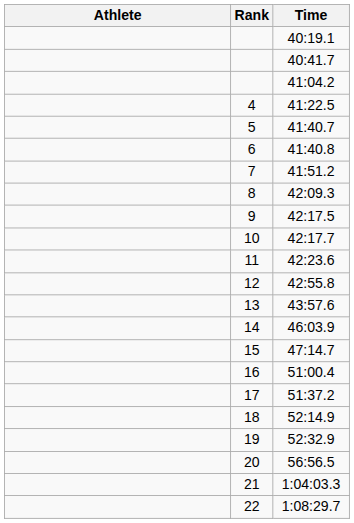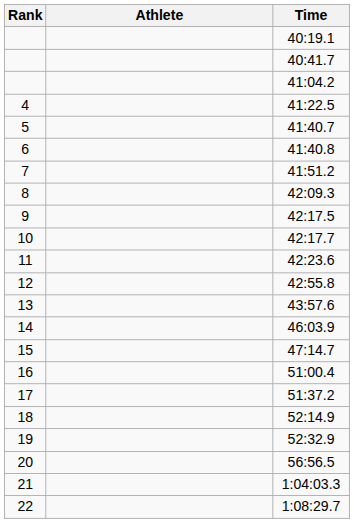 <table class=wikitable style="text-align:center">
 <tr>
+<th width=40>Rank</th>
 <th width=250>Athlete</th>
-<th width=40>Rank</th>
 <th width=80>Time</th>
 </tr>
 <tr>
+<td></td>
 <td align=left></td>
-<td></td>
 <td>40:19.1</td>
 </tr>
 <tr>
+<td></td>
 <td align=left></td>
-<td></td>
 <td>40:41.7</td>
 </tr>
 <tr>
+<td></td>
 <td align=left></td>
-<td></td>
 <td>41:04.2</td>
 </tr>
 <tr>
+<td>4</td>
 <td align=left></td>
-<td>4</td>
 <td>41:22.5</td>
 </tr>
 <tr>
+<td>5</td>
 <td align=left></td>
-<td>5</td>
 <td>41:40.7</td>
 </tr>
 <tr>
+<td>6</td>
 <td align=left></td>
-<td>6</td>
 <td>41:40.8</td>
 </tr>
 <tr>
+<td>7</td>
 <td align=left></td>
-<td>7</td>
 <td>41:51.2</td>
 </tr>
 <tr>
+<td>8</td>
 <td align=left></td>
-<td>8</td>
 <td>42:09.3</td>
 </tr>
 <tr>
+<td>9</td>
 <td align=left></td>
-<td>9</td>
 <td>42:17.5</td>
 </tr>
 <tr>
+<td>10</td>
 <td align=left></td>
-<td>10</td>
 <td>42:17.7</td>
 </tr>
 <tr>
+<td>11</td>
 <td align=left></td>
-<td>11</td>
 <td>42:23.6</td>
 </tr>
 <tr>
+<td>12</td>
 <td align=left></td>
-<td>12</td>
 <td>42:55.8</td>
 </tr>
 <tr>
+<td>13</td>
 <td align=left></td>
-<td>13</td>
 <td>43:57.6</td>
 </tr>
 <tr>
+<td>14</td>
 <td align=left></td>
-<td>14</td>
 <td>46:03.9</td>
 </tr>
 <tr>
+<td>15</td>
 <td align=left></td>
-<td>15</td>
 <td>47:14.7</td>
 </tr>
 <tr>
+<td>16</td>
 <td align=left></td>
-<td>16</td>
 <td>51:00.4</td>
 </tr>
 <tr>
+<td>17</td>
 <td align=left></td>
-<td>17</td>
 <td>51:37.2</td>
 </tr>
 <tr>
+<td>18</td>
 <td align=left></td>
-<td>18</td>
 <td>52:14.9</td>
 </tr>
 <tr>
+<td>19</td>
 <td align=left></td>
-<td>19</td>
 <td>52:32.9</td>
 </tr>
 <tr>
+<td>20</td>
 <td align=left></td>
-<td>20</td>
 <td>56:56.5</td>
 </tr>
 <tr>
+<td>21</td>
 <td align=left></td>
-<td>21</td>
 <td>1:04:03.3</td>
 </tr>
 <tr>
+<td>22</td>
 <td align=left></td>
-<td>22</td>
 <td>1:08:29.7</td>
 </tr>
 </table>
